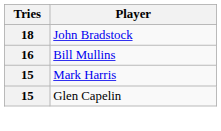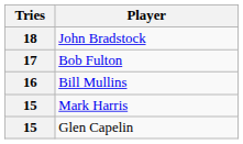 <table class="wikitable" style="text-align:left;">
 <tr>
 <th width=50>Tries</th>
 <th width=200>Player</th>
 </tr>
 <tr>
 <th>18</th>
 <td> <a href='#'>John Bradstock</a></td>
+</tr>
+<tr>
+<th>17</th>
+<td> <a href='#'>Bob Fulton</a></td>
 </tr>
 <tr>
 <th>16</th>
 <td> <a href='#'>Bill Mullins</a></td>
 </tr>
 <tr>
 <th>15</th>
 <td> <a href='#'>Mark Harris</a></td>
 </tr>
 <tr>
 <th>15</th>
 <td> Glen Capelin</td>
 </tr>
 </table>
